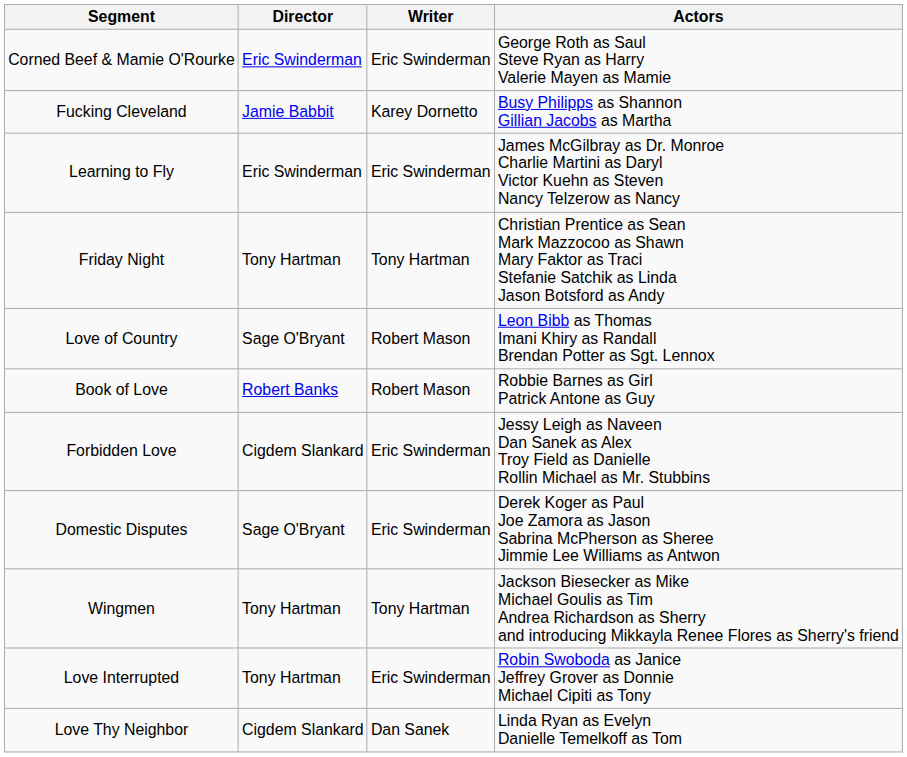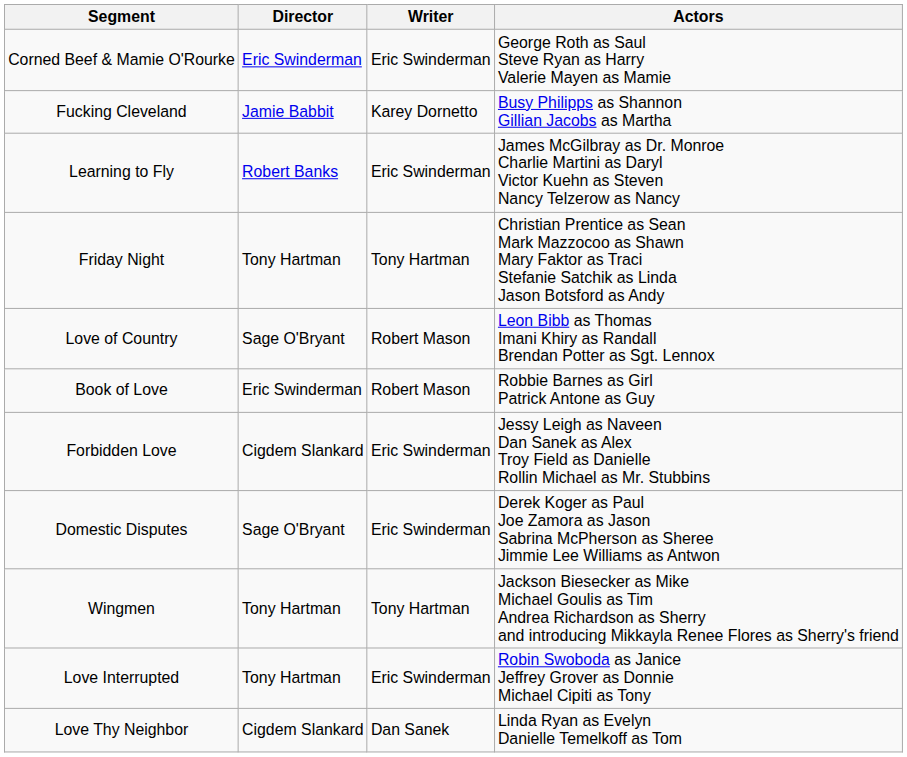 <table class="wikitable">
 <tr>
 <th>Segment</th>
 <th>Director</th>
 <th>Writer</th>
 <th>Actors</th>
 </tr>
 <tr>
 <td align="center">Corned Beef & Mamie O'Rourke</td>
 <td><a href='#'>Eric Swinderman</a></td>
 <td>Eric Swinderman</td>
 <td>George Roth as Saul<br>Steve Ryan as Harry<br>Valerie Mayen as Mamie</td>
 </tr>
 <tr>
 <td align="center">Fucking Cleveland</td>
 <td><a href='#'>Jamie Babbit</a></td>
 <td>Karey Dornetto</td>
 <td><a href='#'>Busy Philipps</a> as Shannon<br><a href='#'>Gillian Jacobs</a> as Martha</td>
 </tr>
 <tr>
 <td align="center">Learning to Fly</td>
-<td>Eric Swinderman</td>
+<td><a href='#'>Robert Banks</a></td>
 <td>Eric Swinderman</td>
 <td>James McGilbray as Dr. Monroe<br>Charlie Martini as Daryl<br>Victor Kuehn as Steven<br>Nancy Telzerow as Nancy</td>
 </tr>
 <tr>
 <td align="center">Friday Night</td>
 <td>Tony Hartman</td>
 <td>Tony Hartman</td>
 <td>Christian Prentice as Sean<br>Mark Mazzocoo as Shawn<br>Mary Faktor as Traci<br>Stefanie Satchik as Linda<br>Jason Botsford as Andy</td>
 </tr>
 <tr>
 <td align="center">Love of Country</td>
 <td>Sage O'Bryant</td>
 <td>Robert Mason</td>
 <td><a href='#'>Leon Bibb</a> as Thomas<br>Imani Khiry as Randall<br>Brendan Potter as Sgt. Lennox</td>
 </tr>
 <tr>
 <td align="center">Book of Love</td>
-<td><a href='#'>Robert Banks</a></td>
+<td>Eric Swinderman</td>
 <td>Robert Mason</td>
 <td>Robbie Barnes as Girl<br>Patrick Antone as Guy</td>
 </tr>
 <tr>
 <td align="center">Forbidden Love</td>
 <td>Cigdem Slankard</td>
 <td>Eric Swinderman</td>
 <td>Jessy Leigh as Naveen<br>Dan Sanek as Alex<br>Troy Field as Danielle<br>Rollin Michael as Mr. Stubbins</td>
 </tr>
 <tr>
 <td align="center">Domestic Disputes</td>
 <td>Sage O'Bryant</td>
 <td>Eric Swinderman</td>
 <td>Derek Koger as Paul<br>Joe Zamora as Jason<br>Sabrina McPherson as Sheree<br>Jimmie Lee Williams as Antwon</td>
 </tr>
 <tr>
 <td align="center">Wingmen</td>
 <td>Tony Hartman</td>
 <td>Tony Hartman</td>
 <td>Jackson Biesecker as Mike<br>Michael Goulis as Tim<br>Andrea Richardson as Sherry<br>and introducing Mikkayla Renee Flores as Sherry's friend</td>
 </tr>
 <tr>
 <td align="center">Love Interrupted</td>
 <td>Tony Hartman</td>
 <td>Eric Swinderman</td>
 <td><a href='#'>Robin Swoboda</a> as Janice<br>Jeffrey Grover as Donnie<br>Michael Cipiti as Tony</td>
 </tr>
 <tr>
 <td align="center">Love Thy Neighbor</td>
 <td>Cigdem Slankard</td>
 <td>Dan Sanek</td>
 <td>Linda Ryan as Evelyn<br>Danielle Temelkoff as Tom</td>
 </tr>
 </table>
